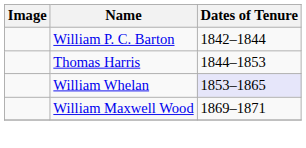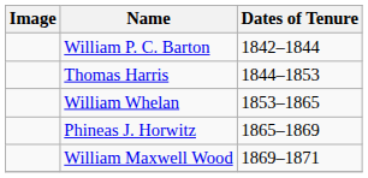 <table class="wikitable">
 <tr>
 <th>Image</th>
 <th>Name</th>
 <th>Dates of Tenure</th>
 </tr>
 <tr>
 <td></td>
 <td><a href='#'>William P. C. Barton</a></td>
 <td>1842–1844</td>
 </tr>
 <tr>
 <td></td>
 <td><a href='#'>Thomas Harris</a></td>
 <td>1844–1853</td>
 </tr>
 <tr>
 <td></td>
 <td><a href='#'>William Whelan</a></td>
-<td style="background: lavender;">1853–1865</td>
+<td>1853–1865</td>
+</tr>
+<tr>
+<td></td>
+<td><a href='#'>Phineas J. Horwitz</a></td>
+<td>1865–1869</td>
 </tr>
 <tr>
 <td></td>
 <td><a href='#'>William Maxwell Wood</a></td>
 <td>1869–1871</td>
 </tr>
 <tr>
 </tr>
 </table>
